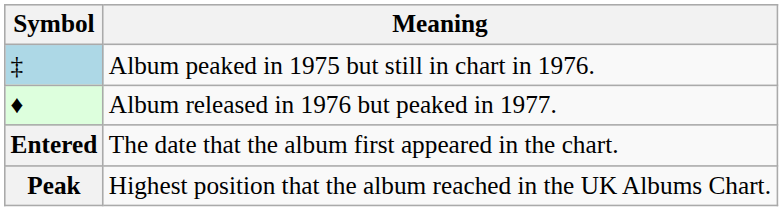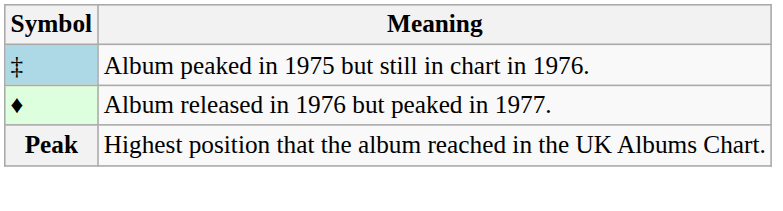 <table Class="wikitable">
 <tr>
 <th>Symbol</th>
 <th>Meaning</th>
 </tr>
 <tr>
 <td bgcolor=lightblue>‡</td>
 <td>Album peaked in 1975 but still in chart in 1976.</td>
 </tr>
 <tr>
 <td bgcolor=#DDFFDD>♦</td>
 <td>Album released in 1976 but peaked in 1977.</td>
 </tr>
 <tr>
-<th>Entered</th>
-<td>The date that the album first appeared in the chart.</td>
-</tr>
-<tr>
 <th>Peak</th>
 <td>Highest position that the album reached in the UK Albums Chart.</td>
 </tr>
 </table>
